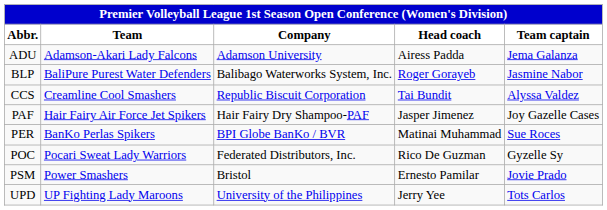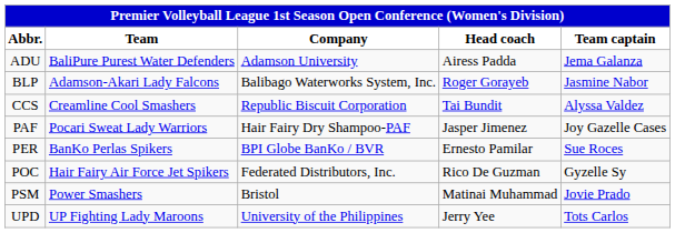 <table class="wikitable" style="text-align:left">
 <tr>
 <th style="background:#0000CD;color:white;" colspan=6>Premier Volleyball League 1st Season Open Conference (Women's Division)</th>
 </tr>
 <tr>
 <th style="background:white">Abbr.</th>
 <th style="background:white">Team</th>
 <th style="background:white">Company</th>
 <th style="background:white">Head coach</th>
 <th style="background:white">Team captain</th>
 </tr>
 <tr>
 <td style="text-align:center">ADU</td>
-<td><a href='#'>Adamson-Akari Lady Falcons</a></td>
+<td><a href='#'>BaliPure Purest Water Defenders</a></td>
 <td><a href='#'>Adamson University</a></td>
 <td> Airess Padda</td>
 <td><a href='#'>Jema Galanza</a></td>
 </tr>
 <tr>
 <td style="text-align:center">BLP</td>
-<td><a href='#'>BaliPure Purest Water Defenders</a></td>
+<td><a href='#'>Adamson-Akari Lady Falcons</a></td>
 <td>Balibago Waterworks System, Inc.</td>
 <td> <a href='#'>Roger Gorayeb</a></td>
 <td><a href='#'>Jasmine Nabor</a></td>
 </tr>
 <tr>
 <td style="text-align:center">CCS</td>
 <td><a href='#'>Creamline Cool Smashers</a></td>
 <td><a href='#'>Republic Biscuit Corporation</a></td>
 <td> <a href='#'>Tai Bundit</a></td>
 <td><a href='#'>Alyssa Valdez</a></td>
 </tr>
 <tr>
 <td style="text-align:center">PAF</td>
-<td><a href='#'>Hair Fairy Air Force Jet Spikers</a></td>
+<td><a href='#'>Pocari Sweat Lady Warriors</a></td>
 <td>Hair Fairy Dry Shampoo-<a href='#'>PAF</a></td>
 <td> Jasper Jimenez</td>
 <td>Joy Gazelle Cases</td>
 </tr>
 <tr>
 <td style="text-align:center">PER</td>
 <td><a href='#'>BanKo Perlas Spikers</a></td>
 <td><a href='#'>BPI Globe BanKo / BVR</a></td>
-<td> Matinai Muhammad</td>
+<td> Ernesto Pamilar</td>
 <td><a href='#'>Sue Roces</a></td>
 </tr>
 <tr>
 <td style="text-align:center">POC</td>
-<td><a href='#'>Pocari Sweat Lady Warriors</a></td>
+<td><a href='#'>Hair Fairy Air Force Jet Spikers</a></td>
 <td>Federated Distributors, Inc.</td>
 <td> Rico De Guzman</td>
 <td>Gyzelle Sy</td>
 </tr>
 <tr>
 <td style="text-align:center">PSM</td>
 <td><a href='#'>Power Smashers</a></td>
 <td>Bristol</td>
-<td> Ernesto Pamilar</td>
+<td> Matinai Muhammad</td>
 <td><a href='#'>Jovie Prado</a></td>
 </tr>
 <tr>
 <td style="text-align:center">UPD</td>
 <td><a href='#'>UP Fighting Lady Maroons</a></td>
 <td><a href='#'>University of the Philippines</a></td>
 <td> Jerry Yee</td>
 <td><a href='#'>Tots Carlos</a></td>
 </tr>
 </table>
